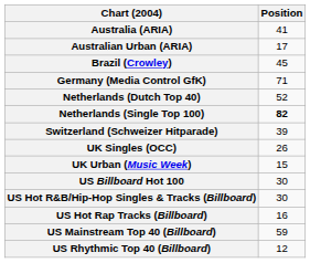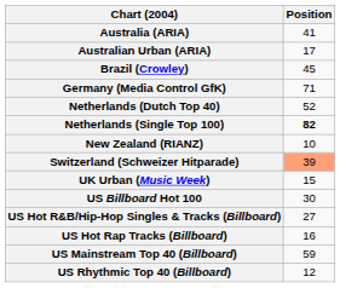 <table class="wikitable sortable plainrowheaders" style="text-align:center">
 <tr>
 <th>Chart (2004)</th>
 <th>Position</th>
 </tr>
 <tr>
 <th scope="row">Australia (ARIA)</th>
 <td>41</td>
 </tr>
 <tr>
 <th scope="row">Australian Urban (ARIA)</th>
 <td>17</td>
 </tr>
 <tr>
 <th scope="row">Brazil (<a href='#'>Crowley</a>)</th>
 <td>45</td>
 </tr>
 <tr>
 <th scope="row">Germany (Media Control GfK)</th>
 <td>71</td>
 </tr>
 <tr>
 <th scope="row">Netherlands (Dutch Top 40)</th>
 <td>52</td>
 </tr>
 <tr>
 <th scope="row">Netherlands (Single Top 100)</th>
 <td><strong>82</strong></td>
 </tr>
 <tr>
-<th scope="row">Switzerland (Schweizer Hitparade)</th>
-<td>39</td>
+<th scope="row">New Zealand (RIANZ)</th>
+<td>10</td>
 </tr>
 <tr>
-<th scope="row">UK Singles (OCC)</th>
-<td>26</td>
+<th scope="row">Switzerland (Schweizer Hitparade)</th>
+<td style="background: lightsalmon;">39</td>
 </tr>
 <tr>
 <th scope="row">UK Urban (<em><a href='#'>Music Week</a></em>)<br></th>
 <td>15</td>
 </tr>
 <tr>
 <th scope="row">US <em>Billboard</em> Hot 100</th>
 <td>30</td>
 </tr>
 <tr>
 <th scope="row">US Hot R&B/Hip-Hop Singles & Tracks (<em>Billboard</em>)</th>
-<td>30</td>
+<td>27</td>
 </tr>
 <tr>
 <th scope="row">US Hot Rap Tracks (<em>Billboard</em>)</th>
 <td>16</td>
 </tr>
 <tr>
 <th scope="row">US Mainstream Top 40 (<em>Billboard</em>)</th>
 <td>59</td>
 </tr>
 <tr>
 <th scope="row">US Rhythmic Top 40 (<em>Billboard</em>)</th>
 <td>12</td>
 </tr>
 </table>
